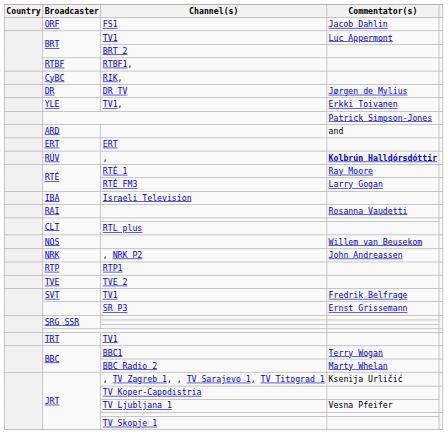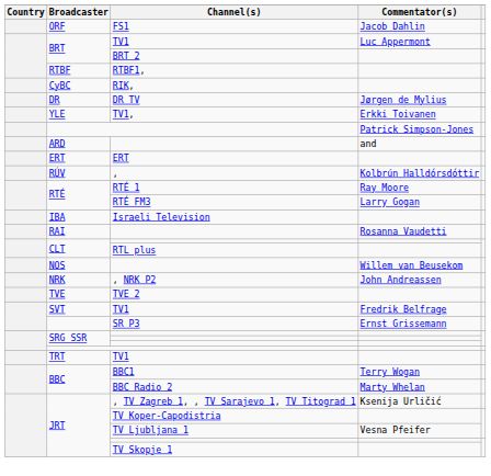 <table class="wikitable plainrowheaders">
 <tr>
 </tr>
 <tr>
 <th scope="col">Country</th>
 <th scope="col">Broadcaster</th>
 <th scope="col">Channel(s)</th>
 <th scope="col">Commentator(s)</th>
 <th scope="col"></th>
 </tr>
 <tr>
 <th scope="row"></th>
 <td><a href='#'>ORF</a></td>
 <td><a href='#'>FS1</a></td>
 <td><a href='#'>Jacob Dahlin</a></td>
 <td style="text-align:center"></td>
 </tr>
 <tr>
 <th scope="rowgroup" rowspan="3"></th>
 <td rowspan="2"><a href='#'>BRT</a></td>
 <td><a href='#'>TV1</a></td>
 <td><a href='#'>Luc Appermont</a></td>
 <td style="text-align:center"></td>
 </tr>
 <tr>
 <td><a href='#'>BRT 2</a></td>
 <td></td>
 <td style="text-align:center"></td>
 </tr>
 <tr>
 <td><a href='#'>RTBF</a></td>
 <td><a href='#'>RTBF1</a>, </td>
 <td></td>
 <td style="text-align:center"></td>
 </tr>
 <tr>
 <th scope="rowgroup"></th>
 <td><a href='#'>CyBC</a></td>
 <td><a href='#'>RIK</a>, </td>
 <td></td>
 <td style="text-align:center"></td>
 </tr>
 <tr>
 <th scope="row"></th>
 <td><a href='#'>DR</a></td>
 <td><a href='#'>DR TV</a></td>
 <td><a href='#'>Jørgen de Mylius</a></td>
 <td style="text-align:center"></td>
 </tr>
 <tr>
 <th scope="row"></th>
 <td><a href='#'>YLE</a></td>
 <td><a href='#'>TV1</a>, </td>
 <td><a href='#'>Erkki Toivanen</a></td>
 <td style="text-align:center"></td>
 </tr>
 <tr>
 <th scope="row"></th>
 <td colspan="2"></td>
 <td><a href='#'>Patrick Simpson-Jones</a></td>
 <td style="text-align:center"></td>
 </tr>
 <tr>
 <th scope="row"></th>
 <td><a href='#'>ARD</a></td>
 <td></td>
 <td> and </td>
 <td style="text-align:center"></td>
 </tr>
 <tr>
 <th scope="row"></th>
 <td><a href='#'>ERT</a></td>
 <td><a href='#'>ERT</a></td>
 <td></td>
 <td style="text-align:center"></td>
 </tr>
 <tr>
 <th scope="row"></th>
 <td><a href='#'>RÚV</a></td>
 <td>, </td>
-<td><strong><a href='#'>Kolbrún Halldórsdóttir</a></strong></td>
+<td><a href='#'>Kolbrún Halldórsdóttir</a></td>
 <td style="text-align:center"></td>
 </tr>
 <tr>
 <th scope="rowgroup" rowspan="2"></th>
 <td rowspan="2"><a href='#'>RTÉ</a></td>
 <td><a href='#'>RTÉ 1</a></td>
 <td><a href='#'>Ray Moore</a></td>
 <td style="text-align:center"></td>
 </tr>
 <tr>
 <td><a href='#'>RTÉ FM3</a></td>
 <td><a href='#'>Larry Gogan</a></td>
 <td style="text-align:center"></td>
 </tr>
 <tr>
 <th scope="row"></th>
 <td><a href='#'>IBA</a></td>
 <td><a href='#'>Israeli Television</a></td>
 <td></td>
 <td style="text-align:center"></td>
 </tr>
 <tr>
 <th scope="row"></th>
 <td><a href='#'>RAI</a></td>
 <td></td>
 <td><a href='#'>Rosanna Vaudetti</a></td>
 <td style="text-align:center"></td>
 </tr>
 <tr>
 <th scope="rowgroup" rowspan="2"></th>
 <td rowspan="2"><a href='#'>CLT</a></td>
 <td></td>
 <td></td>
 <td style="text-align:center" rowspan="2"></td>
 </tr>
 <tr>
 <td><a href='#'>RTL plus</a></td>
 <td></td>
 </tr>
 <tr>
 <th scope="row"></th>
 <td><a href='#'>NOS</a></td>
 <td></td>
 <td><a href='#'>Willem van Beusekom</a></td>
 <td style="text-align:center"></td>
 </tr>
 <tr>
 <th scope="row"></th>
 <td><a href='#'>NRK</a></td>
 <td>, <a href='#'>NRK P2</a></td>
 <td><a href='#'>John Andreassen</a></td>
-<td style="text-align:center"></td>
-</tr>
-<tr>
-<th scope="row"></th>
-<td><a href='#'>RTP</a></td>
-<td><a href='#'>RTP1</a></td>
-<td></td>
 <td style="text-align:center"></td>
 </tr>
 <tr>
 <th scope="row"></th>
 <td><a href='#'>TVE</a></td>
 <td><a href='#'>TVE 2</a></td>
 <td></td>
 <td style="text-align:center"></td>
 </tr>
 <tr>
 <th scope="rowgroup" rowspan="2"></th>
 <td><a href='#'>SVT</a></td>
 <td><a href='#'>TV1</a></td>
 <td><a href='#'>Fredrik Belfrage</a></td>
 <td style="text-align:center"></td>
 </tr>
 <tr>
 <td></td>
 <td><a href='#'>SR P3</a></td>
 <td><a href='#'>Ernst Grissemann</a></td>
 <td style="text-align:center"></td>
 </tr>
 <tr>
 <th scope="rowgroup" rowspan="4"></th>
 <td rowspan="3"><a href='#'>SRG SSR</a></td>
 <td></td>
 <td></td>
 <td style="text-align:center" rowspan="3"></td>
 </tr>
 <tr>
 <td></td>
 <td></td>
 </tr>
 <tr>
 <td></td>
 <td></td>
 </tr>
 <tr>
 <td colspan="2"></td>
 <td></td>
 <td style="text-align:center"></td>
 </tr>
 <tr>
 <th scope="row"></th>
 <td><a href='#'>TRT</a></td>
 <td><a href='#'>TV1</a></td>
 <td></td>
 <td style="text-align:center"></td>
 </tr>
 <tr>
 <th scope="rowgroup" rowspan="2"></th>
 <td rowspan="2"><a href='#'>BBC</a></td>
 <td><a href='#'>BBC1</a></td>
 <td><a href='#'>Terry Wogan</a></td>
 <td style="text-align:center"></td>
 </tr>
 <tr>
 <td><a href='#'>BBC Radio 2</a></td>
 <td><a href='#'>Marty Whelan</a></td>
 <td style="text-align:center"></td>
 </tr>
 <tr>
 <th scope="rowgroup" rowspan="5"></th>
 <td rowspan="5"><a href='#'>JRT</a></td>
 <td>, <a href='#'>TV Zagreb 1</a>, , <a href='#'>TV Sarajevo 1</a>, <a href='#'>TV Titograd 1</a></td>
 <td>Ksenija Urličić</td>
 <td style="text-align:center"></td>
 </tr>
 <tr>
 <td><a href='#'>TV Koper-Capodistria</a></td>
 <td></td>
 <td style="text-align:center" rowspan="2"></td>
 </tr>
 <tr>
 <td><a href='#'>TV Ljubljana 1</a></td>
 <td>Vesna Pfeifer</td>
 </tr>
 <tr>
 <td></td>
 <td></td>
 <td style="text-align:center" rowspan="2"></td>
 </tr>
 <tr>
 <td><a href='#'>TV Skopje 1</a></td>
 <td></td>
 </tr>
 </table>
